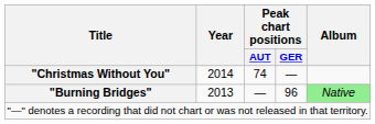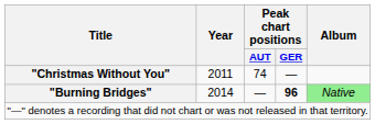 <table class="wikitable plainrowheaders" style="text-align:center;" border="1">
 <tr>
 <th scope="col" rowspan="2" style="width:16em;">Title</th>
 <th scope="col" rowspan="2">Year</th>
 <th scope="col" colspan="2">Peak chart positions</th>
 <th scope="col" rowspan="2">Album</th>
 </tr>
 <tr>
 <th scope="col" style="width:2.5em;font-size:90%;"><a href='#'>AUT</a><br></th>
 <th scope="col" style="width:2.5em;font-size:90%;"><a href='#'>GER</a><br></th>
 </tr>
 <tr>
 <th scope="row">"Christmas Without You"</th>
-<td>2014</td>
+<td>2011</td>
 <td>74</td>
 <td>—</td>
 <td></td>
 </tr>
 <tr>
 <th scope="row">"Burning Bridges"</th>
-<td>2013</td>
+<td>2014</td>
 <td>—</td>
-<td>96</td>
+<td><strong>96</strong></td>
 <td style="background: lightgreen;"><em>Native</em></td>
 </tr>
 <tr>
 <td colspan="14" style="font-size:90%">"—" denotes a recording that did not chart or was not released in that territory.</td>
 </tr>
 </table>
